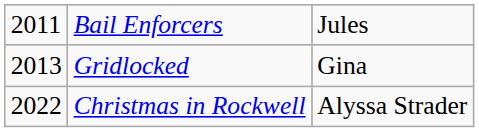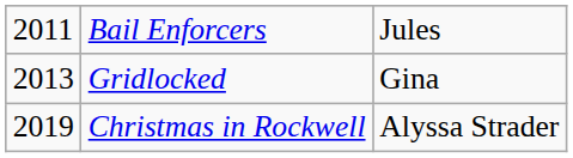 <table class="wikitable sortable">
 <tr>
 <td>2011</td>
 <td><em><a href='#'>Bail Enforcers</a></em></td>
 <td>Jules</td>
 </tr>
 <tr>
 <td>2013</td>
 <td><em><a href='#'>Gridlocked</a></em></td>
 <td>Gina</td>
 </tr>
 <tr>
-<td>2022</td>
+<td>2019</td>
 <td><em><a href='#'>Christmas in Rockwell</a></em></td>
 <td>Alyssa Strader</td>
 </tr>
 </table>
